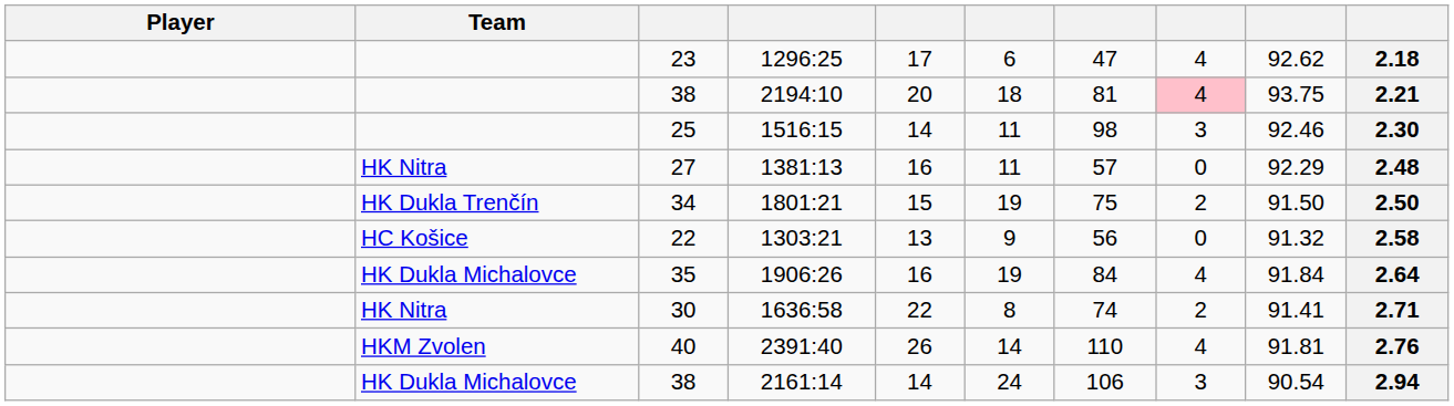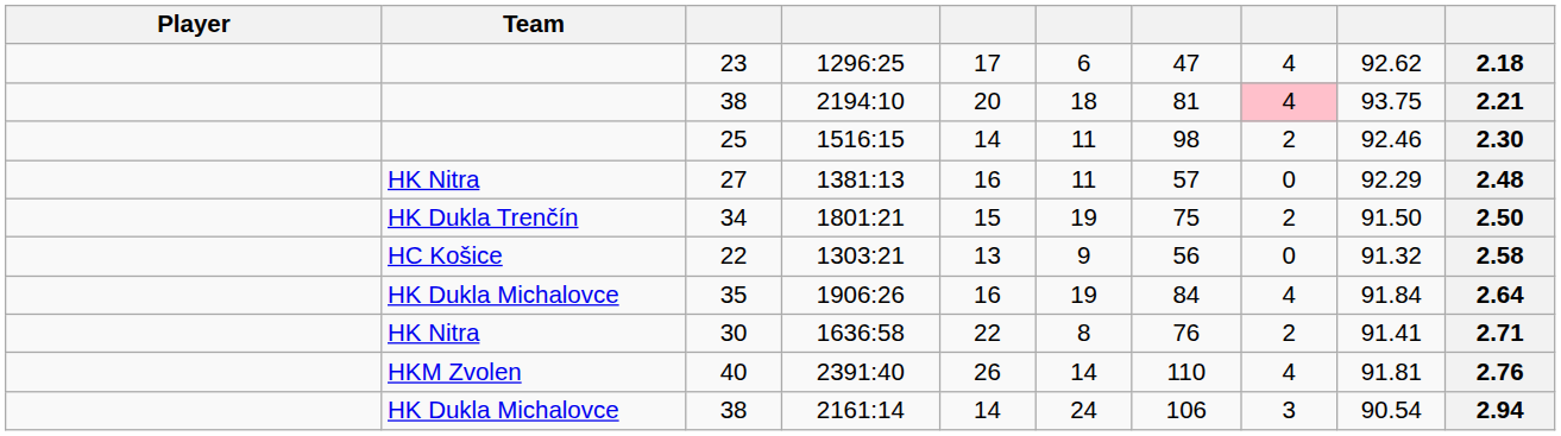 <table class="wikitable sortable" style="text-align: center">
 <tr>
 <th style="width: 15em;">Player</th>
 <th style="width: 12em;">Team</th>
 <th style="width: 3.5em;"></th>
 <th style="width: 6em;"></th>
 <th style="width: 3.5em;"></th>
 <th style="width: 3.5em;"></th>
 <th style="width: 4em;"></th>
 <th style="width: 3.5em;"></th>
 <th style="width: 4em;"></th>
 <th style="width: 4em;"></th>
 </tr>
 <tr>
 <td style="text-align:left;"> </td>
 <td style="text-align:left;"></td>
 <td>23</td>
 <td>1296:25</td>
 <td>17</td>
 <td>6</td>
 <td>47</td>
 <td>4</td>
 <td>92.62</td>
 <th>2.18</th>
 </tr>
 <tr>
 <td style="text-align:left;"></td>
 <td style="text-align:left;"></td>
 <td>38</td>
 <td>2194:10</td>
 <td>20</td>
 <td>18</td>
 <td>81</td>
 <td style="background: pink;">4</td>
 <td>93.75</td>
 <th>2.21</th>
 </tr>
 <tr>
 <td style="text-align:left;"> </td>
 <td style="text-align:left;"></td>
 <td>25</td>
 <td>1516:15</td>
 <td>14</td>
 <td>11</td>
 <td>98</td>
-<td>3</td>
+<td>2</td>
 <td>92.46</td>
 <th>2.30</th>
 </tr>
 <tr>
 <td style="text-align:left;"> </td>
 <td style="text-align:left;"><a href='#'>HK Nitra</a></td>
 <td>27</td>
 <td>1381:13</td>
 <td>16</td>
 <td>11</td>
 <td>57</td>
 <td>0</td>
 <td>92.29</td>
 <th>2.48</th>
 </tr>
 <tr>
 <td style="text-align:left;"> </td>
 <td style="text-align:left;"><a href='#'>HK Dukla Trenčín</a></td>
 <td>34</td>
 <td>1801:21</td>
 <td>15</td>
 <td>19</td>
 <td>75</td>
 <td>2</td>
 <td>91.50</td>
 <th>2.50</th>
 </tr>
 <tr>
 <td style="text-align:left;"> </td>
 <td style="text-align:left;"><a href='#'>HC Košice</a></td>
 <td>22</td>
 <td>1303:21</td>
 <td>13</td>
 <td>9</td>
 <td>56</td>
 <td>0</td>
 <td>91.32</td>
 <th>2.58</th>
 </tr>
 <tr>
 <td style="text-align:left;"> </td>
 <td style="text-align:left;"><a href='#'>HK Dukla Michalovce</a></td>
 <td>35</td>
 <td>1906:26</td>
 <td>16</td>
 <td>19</td>
 <td>84</td>
 <td>4</td>
 <td>91.84</td>
 <th>2.64</th>
 </tr>
 <tr>
 <td style="text-align:left;"> </td>
 <td style="text-align:left;"><a href='#'>HK Nitra</a></td>
 <td>30</td>
 <td>1636:58</td>
 <td>22</td>
 <td>8</td>
-<td>74</td>
+<td>76</td>
 <td>2</td>
 <td>91.41</td>
 <th>2.71</th>
 </tr>
 <tr>
 <td style="text-align:left;"> </td>
 <td style="text-align:left;"><a href='#'>HKM Zvolen</a></td>
 <td>40</td>
 <td>2391:40</td>
 <td>26</td>
 <td>14</td>
 <td>110</td>
 <td>4</td>
 <td>91.81</td>
 <th>2.76</th>
 </tr>
 <tr>
 <td style="text-align:left;"> </td>
 <td style="text-align:left;"><a href='#'>HK Dukla Michalovce</a></td>
 <td>38</td>
 <td>2161:14</td>
 <td>14</td>
 <td>24</td>
 <td>106</td>
 <td>3</td>
 <td>90.54</td>
 <th>2.94</th>
 </tr>
 </table>
